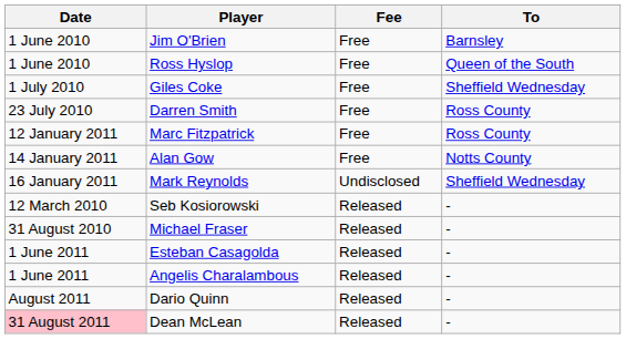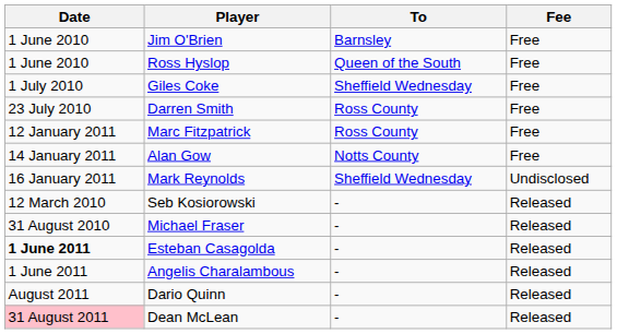 <table class="wikitable" style="font-size:95%; width:50%">
 <tr>
 <th>Date</th>
 <th>Player</th>
+<th>To</th>
 <th>Fee</th>
-<th>To</th>
 </tr>
 <tr>
 <td>1 June 2010</td>
 <td> <a href='#'>Jim O'Brien</a></td>
+<td> <a href='#'>Barnsley</a></td>
 <td>Free</td>
-<td> <a href='#'>Barnsley</a></td>
 </tr>
 <tr>
 <td>1 June 2010</td>
 <td> <a href='#'>Ross Hyslop</a></td>
+<td> <a href='#'>Queen of the South</a></td>
 <td>Free</td>
-<td> <a href='#'>Queen of the South</a></td>
 </tr>
 <tr>
 <td>1 July 2010</td>
 <td> <a href='#'>Giles Coke</a></td>
+<td> <a href='#'>Sheffield Wednesday</a></td>
 <td>Free</td>
-<td> <a href='#'>Sheffield Wednesday</a></td>
 </tr>
 <tr>
 <td>23 July 2010</td>
 <td> <a href='#'>Darren Smith</a></td>
+<td> <a href='#'>Ross County</a></td>
 <td>Free</td>
-<td> <a href='#'>Ross County</a></td>
 </tr>
 <tr>
 <td>12 January 2011</td>
 <td> <a href='#'>Marc Fitzpatrick</a></td>
+<td><a href='#'>Ross County</a></td>
 <td>Free</td>
-<td><a href='#'>Ross County</a></td>
 </tr>
 <tr>
 <td>14 January 2011</td>
 <td> <a href='#'>Alan Gow</a></td>
+<td><a href='#'>Notts County</a></td>
 <td>Free</td>
-<td><a href='#'>Notts County</a></td>
 </tr>
 <tr>
 <td>16 January 2011</td>
 <td> <a href='#'>Mark Reynolds</a></td>
+<td><a href='#'>Sheffield Wednesday</a></td>
 <td>Undisclosed</td>
-<td><a href='#'>Sheffield Wednesday</a></td>
 </tr>
 <tr>
 <td>12 March 2010</td>
 <td> Seb Kosiorowski</td>
+<td>-</td>
 <td>Released</td>
-<td>-</td>
 </tr>
 <tr>
 <td>31 August 2010</td>
 <td> <a href='#'>Michael Fraser</a></td>
+<td>-</td>
 <td>Released</td>
-<td>-</td>
 </tr>
 <tr>
-<td>1 June 2011</td>
+<td><strong>1 June 2011</strong></td>
 <td> <a href='#'>Esteban Casagolda</a></td>
+<td>-</td>
 <td>Released</td>
-<td>-</td>
 </tr>
 <tr>
 <td>1 June 2011</td>
 <td> <a href='#'>Angelis Charalambous</a></td>
+<td>-</td>
 <td>Released</td>
-<td>-</td>
 </tr>
 <tr>
 <td>August 2011</td>
 <td> Dario Quinn</td>
+<td>-</td>
 <td>Released</td>
-<td>-</td>
 </tr>
 <tr>
 <td style="background: pink;">31 August 2011</td>
 <td> Dean McLean</td>
+<td>-</td>
 <td>Released</td>
-<td>-</td>
 </tr>
 </table>
